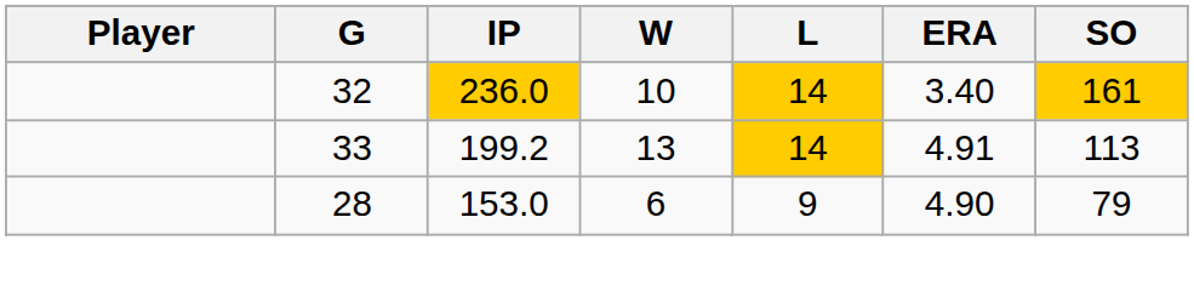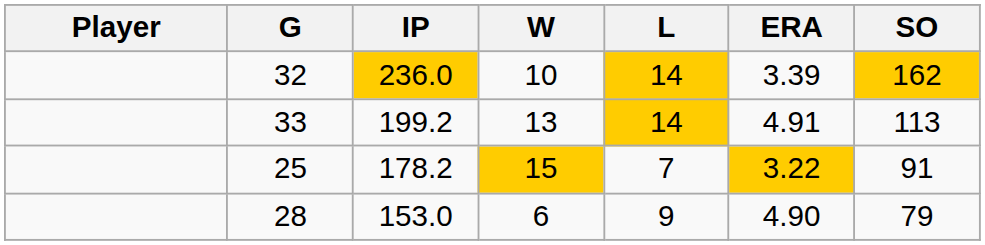 <table class="wikitable sortable">
 <tr>
 <th bgcolor="#DDDDFF" width="16%">Player</th>
 <th bgcolor="#DDDDFF" width="9%">G</th>
 <th bgcolor="#DDDDFF" width="9%">IP</th>
 <th bgcolor="#DDDDFF" width="9%">W</th>
 <th bgcolor="#DDDDFF" width="9%">L</th>
 <th bgcolor="#DDDDFF" width="9%">ERA</th>
 <th bgcolor="#DDDDFF" width="9%">SO</th>
 </tr>
 <tr align="center">
 <td></td>
 <td>32</td>
 <td bgcolor="FFCC00">236.0</td>
 <td>10</td>
 <td bgcolor="FFCC00">14</td>
-<td>3.40</td>
-<td bgcolor="FFCC00">161</td>
+<td>3.39</td>
+<td bgcolor="FFCC00">162</td>
 </tr>
 <tr align="center">
 <td></td>
 <td>33</td>
 <td>199.2</td>
 <td>13</td>
 <td bgcolor="FFCC00">14</td>
 <td>4.91</td>
 <td>113</td>
 </tr>
 <tr align="center">
 <td></td>
+<td>25</td>
+<td>178.2</td>
+<td bgcolor="FFCC00">15</td>
+<td>7</td>
+<td bgcolor="FFCC00">3.22</td>
+<td>91</td>
+</tr>
+<tr align="center">
+<td></td>
 <td>28</td>
 <td>153.0</td>
 <td>6</td>
 <td>9</td>
 <td>4.90</td>
 <td>79</td>
 </tr>
 </table>
